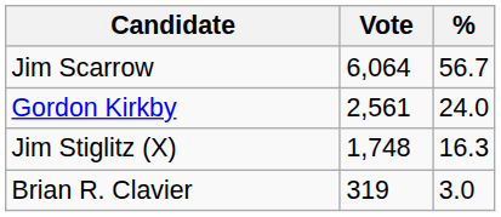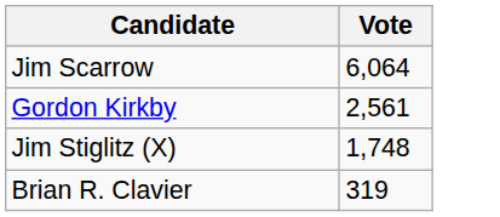 <table class="wikitable">
 <tr>
 <th bgcolor="#DDDDFF" width="200px">Candidate</th>
 <th bgcolor="#DDDDFF" width="50px">Vote</th>
-<th bgcolor="#DDDDFF" width="30px">%</th>
 </tr>
 <tr>
 <td>Jim Scarrow</td>
 <td>6,064</td>
-<td>56.7</td>
 </tr>
 <tr>
 <td><a href='#'>Gordon Kirkby</a></td>
 <td>2,561</td>
-<td>24.0</td>
 </tr>
 <tr>
 <td>Jim Stiglitz (X)</td>
 <td>1,748</td>
-<td>16.3</td>
 </tr>
 <tr>
 <td>Brian R. Clavier</td>
 <td>319</td>
-<td>3.0</td>
 </tr>
 </table>
